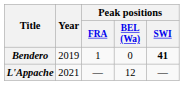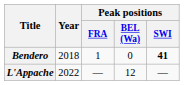 <table class="wikitable plainrowheaders" style="text-align:center">
 <tr>
 <th scope="col" rowspan="2">Title</th>
 <th scope="col" rowspan="2">Year</th>
 <th scope="col" colspan="4">Peak positions</th>
 </tr>
 <tr>
 <th scope="col" style="width:3em;font-size:90%;"><a href='#'>FRA</a><br></th>
 <th scope="col" style="width:3em;font-size:90%;"><a href='#'>BEL<br>(Wa)</a><br></th>
 <th scope="col" style="width:3em;font-size:90%;"><a href='#'>SWI</a><br></th>
 </tr>
 <tr>
 <th scope="row"><em>Bendero</em></th>
-<td>2019</td>
+<td>2018</td>
 <td>1</td>
 <td>0</td>
 <td><strong>41</strong></td>
 </tr>
 <tr>
 <th scope="row"><em>L'Appache</em></th>
-<td>2021</td>
+<td>2022</td>
 <td>—</td>
 <td>12</td>
 <td>—</td>
 </tr>
 </table>
